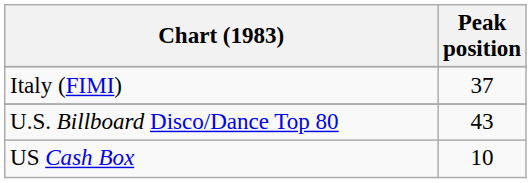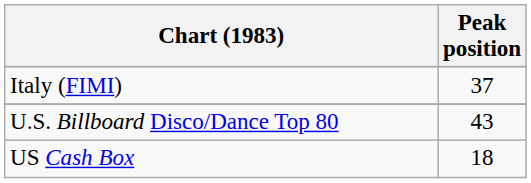 <table class="wikitable sortable">
 <tr>
 <th style="width: 220pt;">Chart (1983)</th>
 <th style="width: 40pt;">Peak<br>position</th>
 </tr>
 <tr>
 </tr>
 <tr>
 </tr>
 <tr>
 </tr>
 <tr>
 <td>Italy (<a href='#'>FIMI</a>)</td>
 <td align="center">37</td>
 </tr>
 <tr>
 </tr>
 <tr>
 </tr>
 <tr>
 <td>U.S. <em>Billboard</em> <a href='#'>Disco/Dance Top 80</a></td>
 <td align="center">43</td>
 </tr>
 <tr>
 <td>US <a href='#'><em>Cash Box</em></a></td>
-<td align="center">10</td>
+<td align="center">18</td>
 </tr>
 </table>
